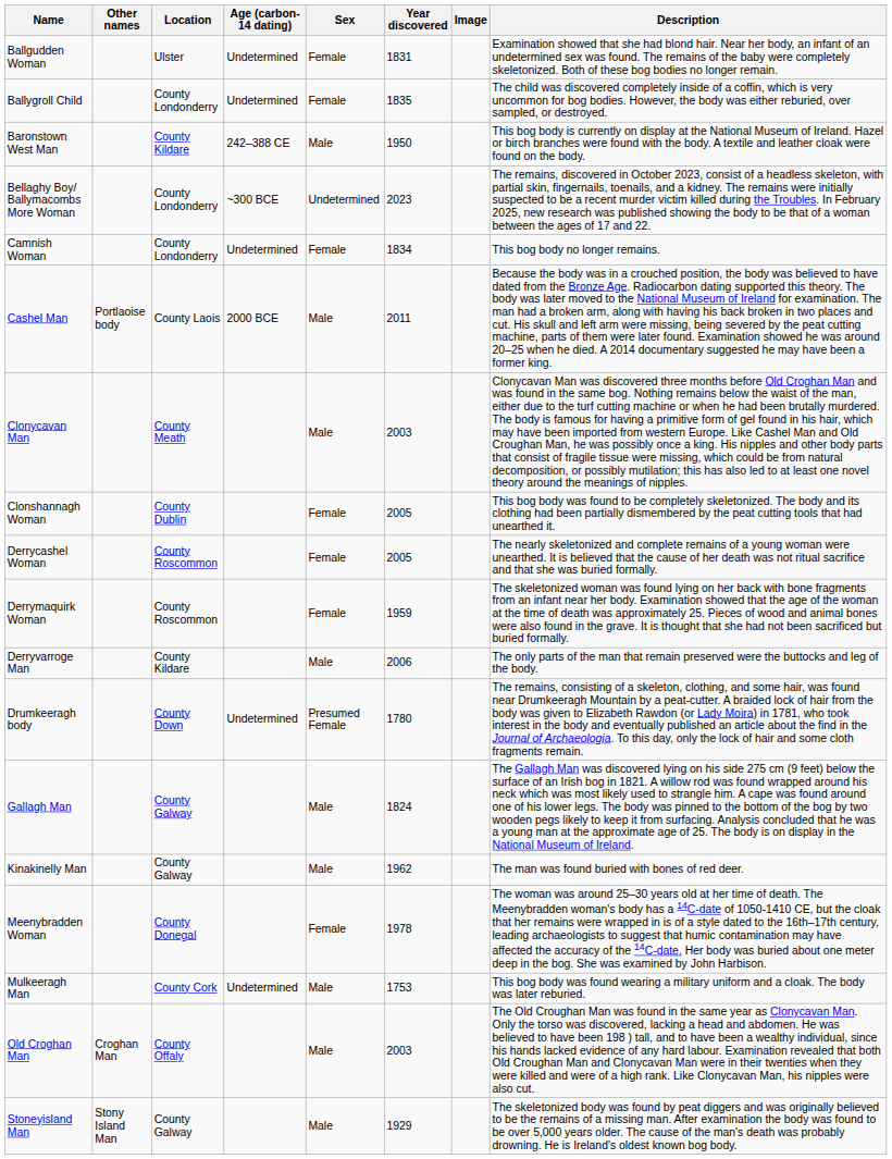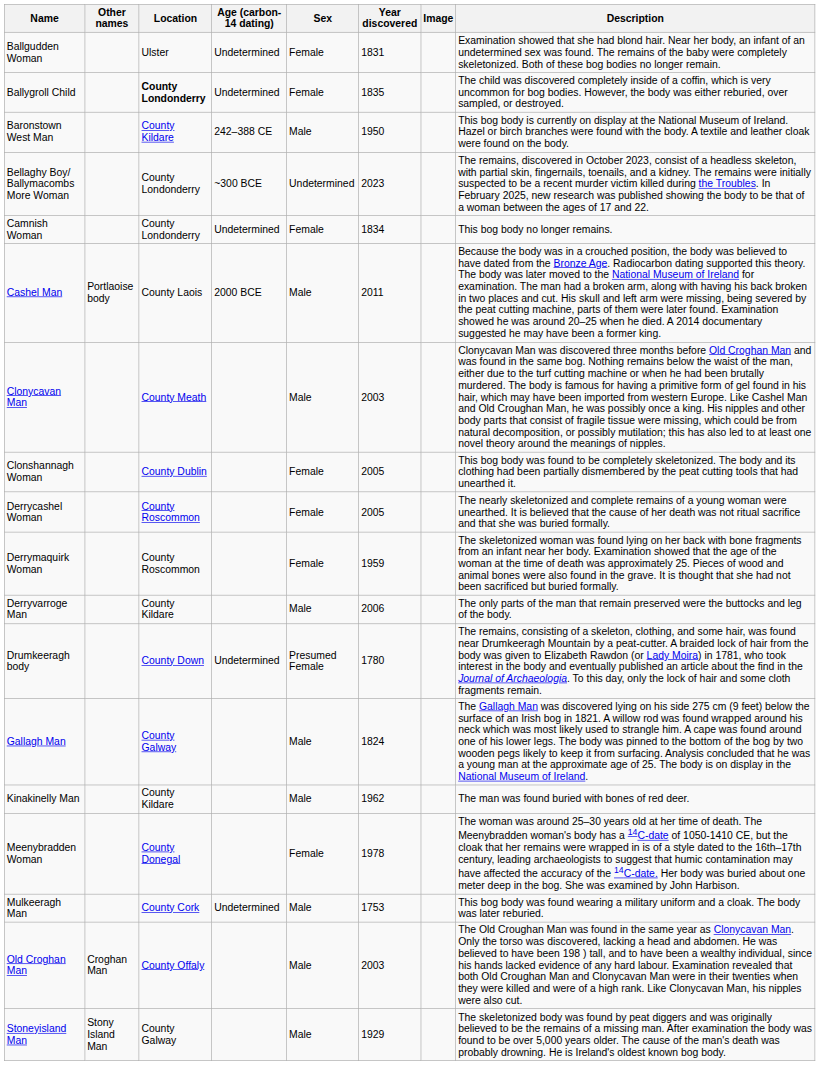 <table class="wikitable sortable">
 <tr>
 <th scope="col">Name</th>
 <th scope="col">Other names</th>
 <th scope="col">Location</th>
 <th scope="col">Age (carbon-14 dating)</th>
 <th scope="col">Sex</th>
 <th scope="col">Year discovered</th>
 <th scope="col" class="unsortable">Image</th>
 <th scope="col">Description</th>
 </tr>
 <tr>
 <td>Ballgudden Woman</td>
 <td></td>
 <td>Ulster</td>
 <td>Undetermined</td>
 <td>Female</td>
 <td>1831</td>
 <td></td>
 <td>Examination showed that she had blond hair. Near her body, an infant of an undetermined sex was found. The remains of the baby were completely skeletonized. Both of these bog bodies no longer remain.</td>
 </tr>
 <tr>
 <td>Ballygroll Child</td>
 <td></td>
-<td>County Londonderry</td>
+<td><strong>County Londonderry</strong></td>
 <td>Undetermined</td>
 <td>Female</td>
 <td>1835</td>
 <td></td>
 <td>The child was discovered completely inside of a coffin, which is very uncommon for bog bodies. However, the body was either reburied, over sampled, or destroyed.</td>
 </tr>
 <tr>
 <td> Baronstown West Man</td>
 <td></td>
 <td><a href='#'>County Kildare</a></td>
 <td>242–388 CE</td>
 <td>Male</td>
 <td>1950</td>
 <td></td>
 <td>This bog body is currently on display at the National Museum of Ireland. Hazel or birch branches were found with the body. A textile and leather cloak were found on the body.</td>
 </tr>
 <tr>
 <td>Bellaghy Boy/<br>Ballymacombs More Woman</td>
 <td></td>
 <td>County Londonderry</td>
 <td>~300 BCE</td>
 <td>Undetermined</td>
 <td>2023</td>
 <td></td>
 <td>The remains, discovered in October 2023, consist of a headless skeleton, with partial skin, fingernails, toenails, and a kidney. The remains were initially suspected to be a recent murder victim killed during <a href='#'>the Troubles</a>. In February 2025, new research was published showing the body to be that of a woman between the ages of 17 and 22.</td>
 </tr>
 <tr>
 <td>Camnish Woman</td>
 <td></td>
 <td>County Londonderry</td>
 <td>Undetermined</td>
 <td>Female</td>
 <td>1834</td>
 <td></td>
 <td>This bog body no longer remains.</td>
 </tr>
 <tr>
 <td><a href='#'>Cashel Man</a></td>
 <td>Portlaoise body</td>
 <td>County Laois</td>
 <td>2000 BCE</td>
 <td>Male</td>
 <td>2011</td>
 <td></td>
 <td>Because the body was in a crouched position, the body was believed to have dated from the <a href='#'>Bronze Age</a>. Radiocarbon dating supported this theory. The body was later moved to the <a href='#'>National Museum of Ireland</a> for examination. The man had a broken arm, along with having his back broken in two places and cut. His skull and left arm were missing, being severed by the peat cutting machine, parts of them were later found.  Examination showed he was around 20–25 when he died. A 2014 documentary suggested he may have been a former king.</td>
 </tr>
 <tr>
 <td><a href='#'>Clonycavan Man</a></td>
 <td></td>
 <td><a href='#'>County Meath</a></td>
 <td></td>
 <td>Male</td>
 <td>2003</td>
 <td></td>
 <td>Clonycavan Man was discovered three months before <a href='#'>Old Croghan Man</a> and was found in the same bog. Nothing remains below the waist of the man, either due to the turf cutting machine or when he had been brutally murdered. The body is famous for having a primitive form of gel found in his hair, which may have been imported from western Europe. Like Cashel Man and Old Croughan Man, he was possibly once a king. His nipples and other body parts that consist of fragile tissue were missing, which could be from natural decomposition, or possibly mutilation; this has also led to at least one novel theory around the meanings of nipples.</td>
 </tr>
 <tr>
 <td>Clonshannagh Woman</td>
 <td></td>
 <td><a href='#'>County Dublin</a></td>
 <td></td>
 <td>Female</td>
 <td>2005</td>
 <td></td>
 <td>This bog body was found to be completely skeletonized. The body and its clothing had been partially dismembered by the peat cutting tools that had unearthed it.</td>
 </tr>
 <tr>
 <td>Derrycashel Woman</td>
 <td></td>
 <td><a href='#'>County Roscommon</a></td>
 <td></td>
 <td>Female</td>
 <td>2005</td>
 <td></td>
 <td>The nearly skeletonized and complete remains of a young woman were unearthed. It is believed that the cause of her death was not ritual sacrifice and that she was buried formally.</td>
 </tr>
 <tr>
 <td>Derrymaquirk Woman</td>
 <td></td>
 <td>County Roscommon</td>
 <td></td>
 <td>Female</td>
 <td>1959</td>
 <td></td>
 <td>The skeletonized woman was found lying on her back with bone fragments from an infant near her body. Examination showed that the age of the woman at the time of death was approximately 25. Pieces of wood and animal bones were also found in the grave. It is thought that she had not been sacrificed but buried formally.</td>
 </tr>
 <tr>
 <td>Derryvarroge Man</td>
 <td></td>
 <td>County Kildare</td>
 <td></td>
 <td>Male</td>
 <td>2006</td>
 <td></td>
 <td>The only parts of the man that remain preserved were the buttocks and leg of the body.</td>
 </tr>
 <tr>
 <td> Drumkeeragh body</td>
 <td></td>
 <td><a href='#'>County Down</a></td>
 <td>Undetermined</td>
 <td>Presumed Female</td>
 <td>1780</td>
 <td></td>
 <td>The remains, consisting of a skeleton, clothing, and some hair, was found near Drumkeeragh Mountain by a peat-cutter. A braided lock of hair from the body was given to Elizabeth Rawdon (or <a href='#'>Lady Moira</a>) in 1781, who took interest in the body and eventually published an article about the find in the <em><a href='#'>Journal of Archaeologia</a></em>. To this day, only the lock of hair and some cloth fragments remain.</td>
 </tr>
 <tr>
 <td><a href='#'>Gallagh Man</a></td>
 <td></td>
 <td><a href='#'>County Galway</a></td>
 <td></td>
 <td>Male</td>
 <td>1824</td>
 <td></td>
 <td>The <a href='#'>Gallagh Man</a> was discovered lying on his side 275 cm (9 feet) below the surface of an Irish bog in 1821. A willow rod was found wrapped around his neck which was most likely used to strangle him. A cape was found around one of his lower legs. The body was pinned to the bottom of the bog by two wooden pegs likely to keep it from surfacing. Analysis concluded that he was a young man at the approximate age of 25.  The body is on display in the <a href='#'>National Museum of Ireland</a>.</td>
 </tr>
 <tr>
 <td>Kinakinelly Man</td>
 <td></td>
-<td>County Galway</td>
+<td>County Kildare</td>
 <td></td>
 <td>Male</td>
 <td>1962</td>
 <td></td>
 <td>The man was found buried with bones of red deer.</td>
 </tr>
 <tr>
 <td>Meenybradden Woman</td>
 <td></td>
 <td><a href='#'>County Donegal</a></td>
 <td></td>
 <td>Female</td>
 <td>1978</td>
 <td></td>
 <td>The woman was around 25–30 years old at her time of death. The Meenybradden woman's body has a <sup><a href='#'>14</a></sup><a href='#'>C-date</a> of 1050-1410 CE, but the cloak that her remains were wrapped in is of a style dated to the 16th–17th century, leading  archaeologists to suggest that humic contamination may have affected the accuracy of the  <a href='#'><sup>14</sup>C-date.</a> Her body was buried about one meter deep in the bog. She was examined by John Harbison.</td>
 </tr>
 <tr>
 <td>Mulkeeragh Man</td>
 <td></td>
 <td><a href='#'>County Cork</a></td>
 <td>Undetermined</td>
 <td>Male</td>
 <td>1753</td>
 <td></td>
 <td>This bog body was found wearing a military uniform and a cloak. The body was later reburied.</td>
 </tr>
 <tr>
 <td><a href='#'>Old Croghan Man</a></td>
 <td>Croghan Man</td>
 <td><a href='#'>County Offaly</a></td>
 <td></td>
 <td>Male</td>
 <td>2003</td>
 <td></td>
 <td>The Old Croughan Man was found in the same year as <a href='#'>Clonycavan Man</a>. Only the torso was discovered, lacking a head and abdomen. He was believed to have been 198 ) tall, and to have been a wealthy individual, since his hands lacked evidence of any hard labour. Examination revealed that both Old Croughan Man and Clonycavan Man were in their twenties when they were killed and were of a high rank. Like Clonycavan Man, his nipples were also cut.</td>
 </tr>
 <tr>
 <td><a href='#'>Stoneyisland Man</a></td>
 <td>Stony Island Man</td>
 <td>County Galway</td>
 <td></td>
 <td>Male</td>
 <td>1929</td>
 <td></td>
 <td>The skeletonized body was found by peat diggers and was originally believed to be the remains of a missing man. After examination the body was found to be over 5,000 years older. The cause of the man's death was probably drowning. He is Ireland's oldest known bog body.</td>
 </tr>
 </table>
